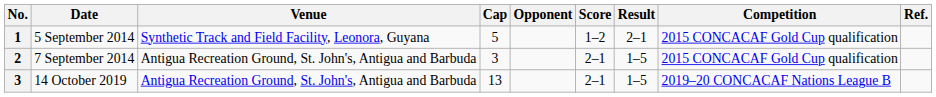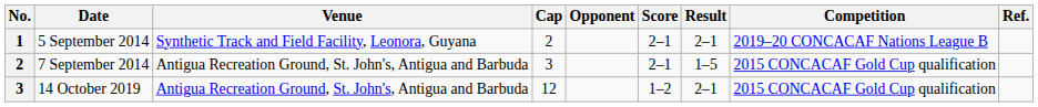 <table class="wikitable sortable">
 <tr>
 <th scope="col">No.</th>
 <th scope="col">Date</th>
 <th scope="col">Venue</th>
 <th scope="col">Cap</th>
 <th scope="col">Opponent</th>
 <th scope="col">Score</th>
 <th scope="col">Result</th>
 <th>Competition</th>
 <th>Ref.</th>
 </tr>
 <tr>
 <th style="text-align:center">1</th>
 <td>5 September 2014</td>
 <td><a href='#'>Synthetic Track and Field Facility</a>, <a href='#'>Leonora</a>, Guyana</td>
-<td style="text-align:center">5</td>
+<td style="text-align:center">2</td>
 <td style="text-align:left"></td>
-<td style="text-align:center">1–2</td>
 <td style="text-align:center">2–1</td>
-<td><a href='#'>2015 CONCACAF Gold Cup</a> qualification</td>
+<td style="text-align:center">2–1</td>
+<td><a href='#'>2019–20 CONCACAF Nations League B</a></td>
 <td style="text-align:center"></td>
 </tr>
 <tr>
 <th>2</th>
 <td>7 September 2014</td>
 <td>Antigua Recreation Ground, St. John's, Antigua and Barbuda</td>
 <td style="text-align:center">3</td>
 <td></td>
 <td style="text-align:center">2–1</td>
 <td style="text-align:center">1–5</td>
 <td><a href='#'>2015 CONCACAF Gold Cup</a> qualification</td>
 <td style="text-align:center"></td>
 </tr>
 <tr>
 <th>3</th>
 <td>14 October 2019</td>
 <td><a href='#'>Antigua Recreation Ground</a>, <a href='#'>St. John's</a>, Antigua and Barbuda</td>
-<td style="text-align:center">13</td>
+<td style="text-align:center">12</td>
 <td></td>
+<td style="text-align:center">1–2</td>
 <td style="text-align:center">2–1</td>
-<td style="text-align:center">1–5</td>
-<td><a href='#'>2019–20 CONCACAF Nations League B</a></td>
+<td><a href='#'>2015 CONCACAF Gold Cup</a> qualification</td>
 <td style="text-align:center"></td>
 </tr>
 </table>
